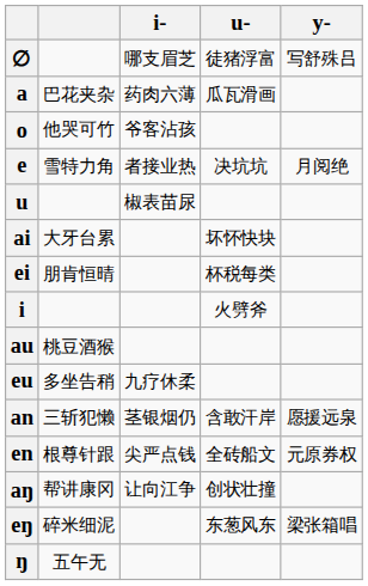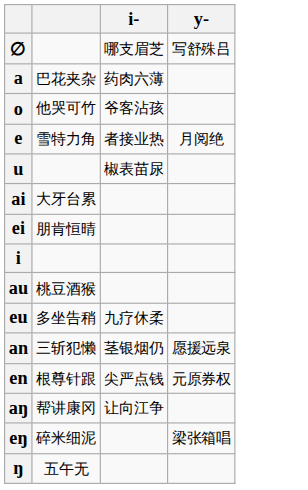 <table class="wikitable" style="text-align:center;">
 <tr>
 <th></th>
 <th></th>
 <th>i-</th>
-<th>u-</th>
 <th>y-</th>
 </tr>
 <tr>
 <th>∅</th>
 <td></td>
 <td> <small>哪支眉芝</small></td>
-<td> <small>徒猪浮富</small></td>
 <td> <small>写舒殊吕</small></td>
 </tr>
 <tr>
 <th>a</th>
 <td> <small>巴花夹杂</small></td>
 <td> <small>药肉六薄</small></td>
-<td> <small>瓜瓦滑画</small></td>
 <td></td>
 </tr>
 <tr>
 <th>o</th>
 <td> <small>他哭可竹</small></td>
 <td> <small>爷客沾孩</small></td>
 <td></td>
-<td></td>
 </tr>
 <tr>
 <th>e</th>
 <td> <small>雪特力角</small></td>
 <td> <small>者接业热</small></td>
-<td> <small>决坑坑</small></td>
 <td> <small>月阅绝</small></td>
 </tr>
 <tr>
 <th>u</th>
 <td></td>
 <td> <small>椒表苗尿</small></td>
 <td></td>
-<td></td>
 </tr>
 <tr>
 <th>ai</th>
 <td> <small>大牙台累</small></td>
 <td></td>
-<td> <small>坏怀快块</small></td>
 <td></td>
 </tr>
 <tr>
 <th>ei</th>
 <td> <small>朋肯恒晴</small></td>
 <td></td>
-<td> <small>杯税每类</small></td>
 <td></td>
 </tr>
 <tr>
 <th>i</th>
 <td></td>
 <td></td>
-<td> <small>火劈斧</small></td>
 <td></td>
 </tr>
 <tr>
 <th>au</th>
 <td> <small>桃豆酒猴</small></td>
-<td></td>
 <td></td>
 <td></td>
 </tr>
 <tr>
 <th>eu</th>
 <td> <small>多坐告稍</small></td>
 <td><small>九疗休柔</small></td>
 <td></td>
-<td></td>
 </tr>
 <tr>
 <th>an</th>
 <td> <small>三斩犯懒</small></td>
 <td><small>茎银烟仍</small></td>
-<td><small>含敢汗岸</small></td>
 <td> <small>愿援远泉</small></td>
 </tr>
 <tr>
 <th>en</th>
 <td><small>根尊针跟</small></td>
 <td><small>尖严点钱</small></td>
-<td> <small>全砖船文</small></td>
 <td> <small>元原券权</small></td>
 </tr>
 <tr>
 <th>aŋ</th>
 <td><small>帮讲康冈</small></td>
 <td><small>让向江争</small></td>
-<td> <small>创状壮撞</small></td>
 <td></td>
 </tr>
 <tr>
 <th>eŋ</th>
 <td> <small>碎米细泥</small></td>
 <td></td>
-<td> <small>东葱风东</small></td>
 <td> <small>梁张箱唱</small></td>
 </tr>
 <tr>
 <th>ŋ</th>
 <td> <small>五午无</small></td>
 <td></td>
 <td></td>
-<td></td>
 </tr>
 </table>
